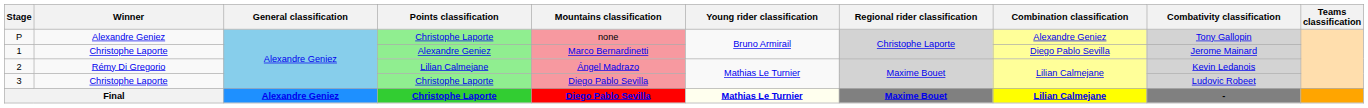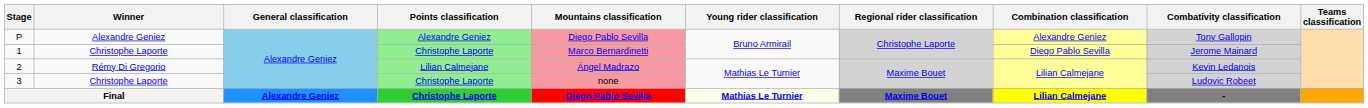 <table class="wikitable" style="text-align: center; font-size:smaller;">
 <tr>
 <th width="1%">Stage</th>
 <th width="15%">Winner</th>
 <th width="12%">General classification<br></th>
 <th width="12%">Points classification<br></th>
 <th width="12%">Mountains classification<br></th>
 <th width="12%">Young rider classification<br></th>
 <th width="12%">Regional rider classification<br></th>
 <th width="12%">Combination classification<br></th>
 <th width="12%">Combativity classification<br></th>
 <th width="12%">Teams classification<br></th>
 </tr>
 <tr>
 <td>P</td>
 <td><a href='#'>Alexandre Geniez</a></td>
 <td style="background:skyblue;" rowspan=4><a href='#'>Alexandre Geniez</a></td>
-<td style="background:lightgreen;"><a href='#'>Christophe Laporte</a></td>
-<td style="background:#F799A0;">none</td>
+<td style="background:lightgreen;"><a href='#'>Alexandre Geniez</a></td>
+<td style="background:#F799A0;"><a href='#'>Diego Pablo Sevilla</a></td>
 <td style="background:offwhite;" rowspan=2><a href='#'>Bruno Armirail</a></td>
 <td style="background:#D3D3D3;" rowspan=2><a href='#'>Christophe Laporte</a></td>
 <td style="background:#FFFF99;"><a href='#'>Alexandre Geniez</a></td>
 <td style="background:#D3D3D3;"><a href='#'>Tony Gallopin</a></td>
 <td style="background:navajowhite;" rowspan=4></td>
 </tr>
 <tr>
 <td>1</td>
 <td><a href='#'>Christophe Laporte</a></td>
-<td style="background:lightgreen;"><a href='#'>Alexandre Geniez</a></td>
+<td style="background:lightgreen;"><a href='#'>Christophe Laporte</a></td>
 <td style="background:#F799A0;"><a href='#'>Marco Bernardinetti</a></td>
 <td style="background:#FFFF99;"><a href='#'>Diego Pablo Sevilla</a></td>
 <td style="background:#D3D3D3;"><a href='#'>Jerome Mainard</a></td>
 </tr>
 <tr>
 <td>2</td>
 <td><a href='#'>Rémy Di Gregorio</a></td>
 <td style="background:lightgreen;"><a href='#'>Lilian Calmejane</a></td>
 <td style="background:#F799A0;"><a href='#'>Ángel Madrazo</a></td>
 <td style="background:offwhite;" rowspan=2><a href='#'>Mathias Le Turnier</a></td>
 <td style="background:#D3D3D3;" rowspan=2><a href='#'>Maxime Bouet</a></td>
 <td style="background:#FFFF99;" rowspan=2><a href='#'>Lilian Calmejane</a></td>
 <td style="background:#D3D3D3;"><a href='#'>Kevin Ledanois</a></td>
 </tr>
 <tr>
 <td>3</td>
 <td><a href='#'>Christophe Laporte</a></td>
 <td style="background:lightgreen;"><a href='#'>Christophe Laporte</a></td>
-<td style="background:#F799A0;"><a href='#'>Diego Pablo Sevilla</a></td>
+<td style="background:#F799A0;">none</td>
 <td style="background:#D3D3D3;"><a href='#'>Ludovic Robeet</a></td>
 </tr>
 <tr>
 <th colspan=2>Final</th>
 <th style="background:dodgerblue;"><a href='#'>Alexandre Geniez</a></th>
 <th style="background:limegreen;"><a href='#'>Christophe Laporte</a></th>
 <th style="background-color:red;"><a href='#'>Diego Pablo Sevilla</a></th>
 <th style="background:#FFFFEE;"><a href='#'>Mathias Le Turnier</a></th>
 <th style="background:grey;"><a href='#'>Maxime Bouet</a></th>
 <th style="background:yellow;"><a href='#'>Lilian Calmejane</a></th>
 <th style="background:grey;">-</th>
 <th style="background:Orange"></th>
 </tr>
 </table>
